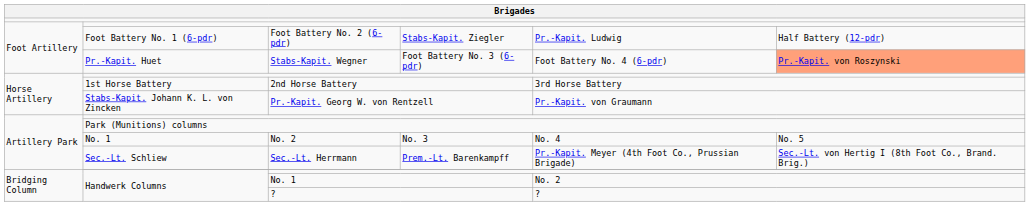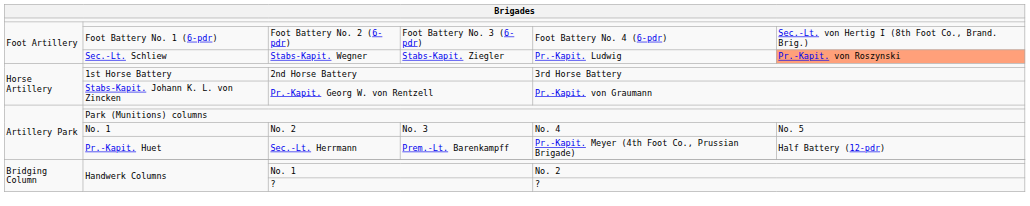 <table class="wikitable">
 <tr>
 <th colspan=6>Brigades</th>
 </tr>
 <tr>
 <td colspan=6></td>
 </tr>
 <tr>
 <td rowspan=3>Foot Artillery</td>
 <td colspan=5></td>
 </tr>
 <tr>
 <td>Foot Battery No. 1 (<a href='#'>6-pdr</a>)</td>
 <td>Foot Battery No. 2 (<a href='#'>6-pdr</a>)</td>
+<td>Foot Battery No. 3 (<a href='#'>6-pdr</a>)</td>
+<td>Foot Battery No. 4 (<a href='#'>6-pdr</a>)</td>
+<td><a href='#'>Sec.-Lt.</a> von Hertig I (8th Foot Co., Brand. Brig.)</td>
+</tr>
+<tr>
+<td><a href='#'>Sec.-Lt.</a> Schliew</td>
+<td><a href='#'>Stabs-Kapit.</a> Wegner</td>
 <td><a href='#'>Stabs-Kapit.</a> Ziegler</td>
 <td><a href='#'>Pr.-Kapit.</a> Ludwig</td>
-<td>Half Battery (<a href='#'>12-pdr</a>)</td>
-</tr>
-<tr>
-<td><a href='#'>Pr.-Kapit.</a> Huet</td>
-<td><a href='#'>Stabs-Kapit.</a> Wegner</td>
-<td>Foot Battery No. 3 (<a href='#'>6-pdr</a>)</td>
-<td>Foot Battery No. 4 (<a href='#'>6-pdr</a>)</td>
 <td style="background: lightsalmon;"><a href='#'>Pr.-Kapit.</a> von Roszynski</td>
 </tr>
 <tr>
 <td rowspan=3>Horse Artillery</td>
 <td colspan=5></td>
 </tr>
 <tr>
 <td>1st Horse Battery</td>
 <td colspan=2>2nd Horse Battery</td>
 <td colspan=2>3rd Horse Battery</td>
 </tr>
 <tr>
 <td><a href='#'>Stabs-Kapit.</a> Johann K. L. von Zincken</td>
 <td colspan=2><a href='#'>Pr.-Kapit.</a> Georg W. von Rentzell</td>
 <td colspan=2><a href='#'>Pr.-Kapit.</a> von Graumann</td>
 </tr>
 <tr>
 <td rowspan=4>Artillery Park</td>
 <td colspan=5></td>
 </tr>
 <tr>
 <td colspan=5>Park (Munitions) columns</td>
 </tr>
 <tr>
 <td>No. 1</td>
 <td>No. 2</td>
 <td>No. 3</td>
 <td>No. 4</td>
 <td>No. 5</td>
 </tr>
 <tr>
-<td><a href='#'>Sec.-Lt.</a> Schliew</td>
+<td><a href='#'>Pr.-Kapit.</a> Huet</td>
 <td><a href='#'>Sec.-Lt.</a> Herrmann</td>
 <td><a href='#'>Prem.-Lt.</a> Barenkampff</td>
 <td><a href='#'>Pr.-Kapit.</a> Meyer (4th Foot Co., Prussian Brigade)</td>
-<td><a href='#'>Sec.-Lt.</a> von Hertig I (8th Foot Co., Brand. Brig.)</td>
+<td>Half Battery (<a href='#'>12-pdr</a>)</td>
 </tr>
 <tr>
 <td rowspan=4>Bridging Column</td>
 </tr>
 <tr>
 <td rowspan=3>Handwerk Columns</td>
 <td colspan=5></td>
 </tr>
 <tr>
 <td colspan=2>No. 1</td>
 <td colspan=2>No. 2</td>
 </tr>
 <tr>
 <td colspan=2>?</td>
 <td colspan=2>?</td>
 </tr>
 </table>
